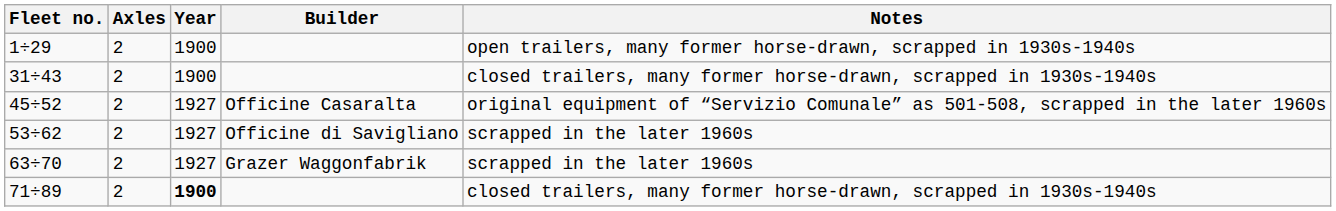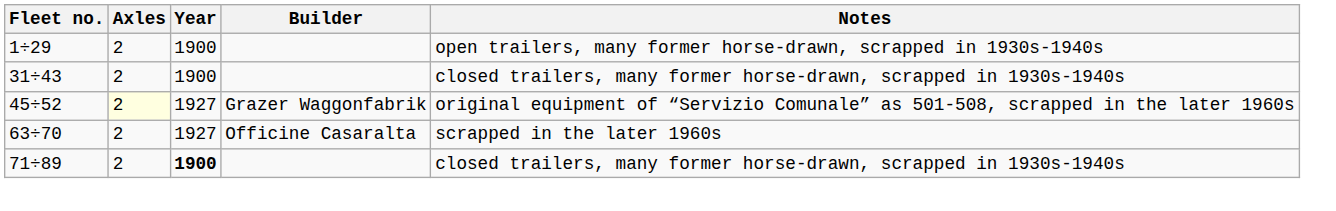 <table class="wikitable sortable">
 <tr>
 <th>Fleet no.</th>
 <th>Axles</th>
 <th>Year</th>
 <th>Builder</th>
 <th>Notes</th>
 </tr>
 <tr>
 <td>1÷29</td>
 <td>2</td>
 <td>1900</td>
 <td></td>
 <td>open trailers, many former horse-drawn, scrapped in 1930s-1940s</td>
 </tr>
 <tr>
 <td>31÷43</td>
 <td>2</td>
 <td>1900</td>
 <td></td>
 <td>closed trailers, many former horse-drawn, scrapped in 1930s-1940s</td>
 </tr>
 <tr>
 <td>45÷52</td>
-<td>2</td>
+<td style="background: lightyellow;">2</td>
 <td>1927</td>
-<td>Officine Casaralta</td>
+<td>Grazer Waggonfabrik</td>
 <td>original equipment of “Servizio Comunale” as 501-508, scrapped in the later 1960s</td>
-</tr>
-<tr>
-<td>53÷62</td>
-<td>2</td>
-<td>1927</td>
-<td>Officine di Savigliano</td>
-<td>scrapped in the later 1960s</td>
 </tr>
 <tr>
 <td>63÷70</td>
 <td>2</td>
 <td>1927</td>
-<td>Grazer Waggonfabrik</td>
+<td>Officine Casaralta</td>
 <td>scrapped in the later 1960s</td>
 </tr>
 <tr>
 <td>71÷89</td>
 <td>2</td>
 <td><strong>1900</strong></td>
 <td></td>
 <td>closed trailers, many former horse-drawn, scrapped in 1930s-1940s</td>
 </tr>
 </table>
